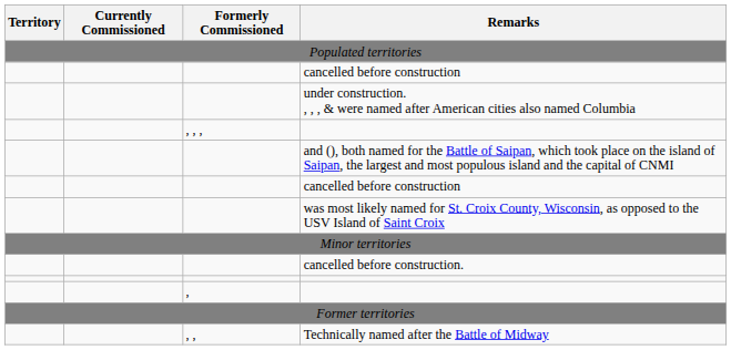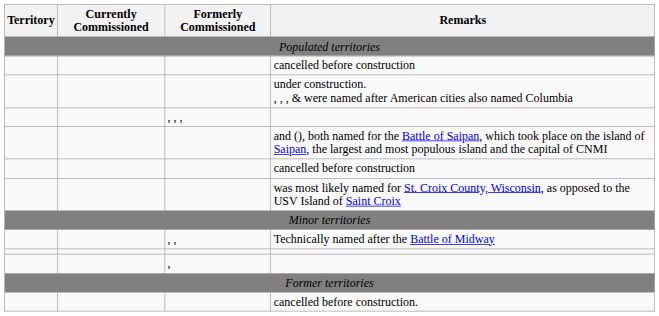 <table class="wikitable sortable" border="1">
 <tr>
 <th>Territory</th>
 <th>Currently Commissioned</th>
 <th>Formerly Commissioned</th>
 <th>Remarks</th>
 </tr>
 <tr>
 <td colspan=4 align=center style="background:grey"><em>Populated territories</em></td>
 </tr>
 <tr>
 <td></td>
 <td></td>
 <td></td>
 <td> cancelled before construction</td>
 </tr>
 <tr>
 <td></td>
 <td></td>
 <td></td>
 <td> under construction. <br> , , , &  were named after American cities also named Columbia</td>
 </tr>
 <tr>
 <td></td>
 <td></td>
 <td>, , , </td>
 <td></td>
 </tr>
 <tr>
 <td></td>
 <td></td>
 <td></td>
 <td> and (), both named for the <a href='#'>Battle of Saipan</a>, which took place on the island of <a href='#'>Saipan</a>, the largest and most populous island and the capital of CNMI</td>
 </tr>
 <tr>
 <td></td>
 <td></td>
 <td></td>
 <td> cancelled before construction</td>
 </tr>
 <tr>
 <td></td>
 <td></td>
 <td></td>
 <td> was most likely named for <a href='#'>St. Croix County, Wisconsin</a>, as opposed to the USV Island of <a href='#'>Saint Croix</a></td>
 </tr>
 <tr>
 <td colspan=4 align=center style="background:grey"><em>Minor territories</em></td>
 </tr>
 <tr>
 <td></td>
 <td></td>
-<td></td>
-<td> cancelled before construction.</td>
+<td>, , </td>
+<td>Technically named after the <a href='#'>Battle of Midway</a></td>
 </tr>
 <tr>
 <td></td>
 <td></td>
 <td></td>
 <td></td>
 </tr>
 <tr>
 <td></td>
 <td></td>
 <td>, </td>
 <td></td>
 </tr>
 <tr>
 <td colspan=4 align=center style="background:grey"><em>Former territories</em></td>
 </tr>
 <tr>
 <td></td>
 <td></td>
-<td>, , </td>
-<td>Technically named after the <a href='#'>Battle of Midway</a></td>
+<td></td>
+<td> cancelled before construction.</td>
 </tr>
 </table>
